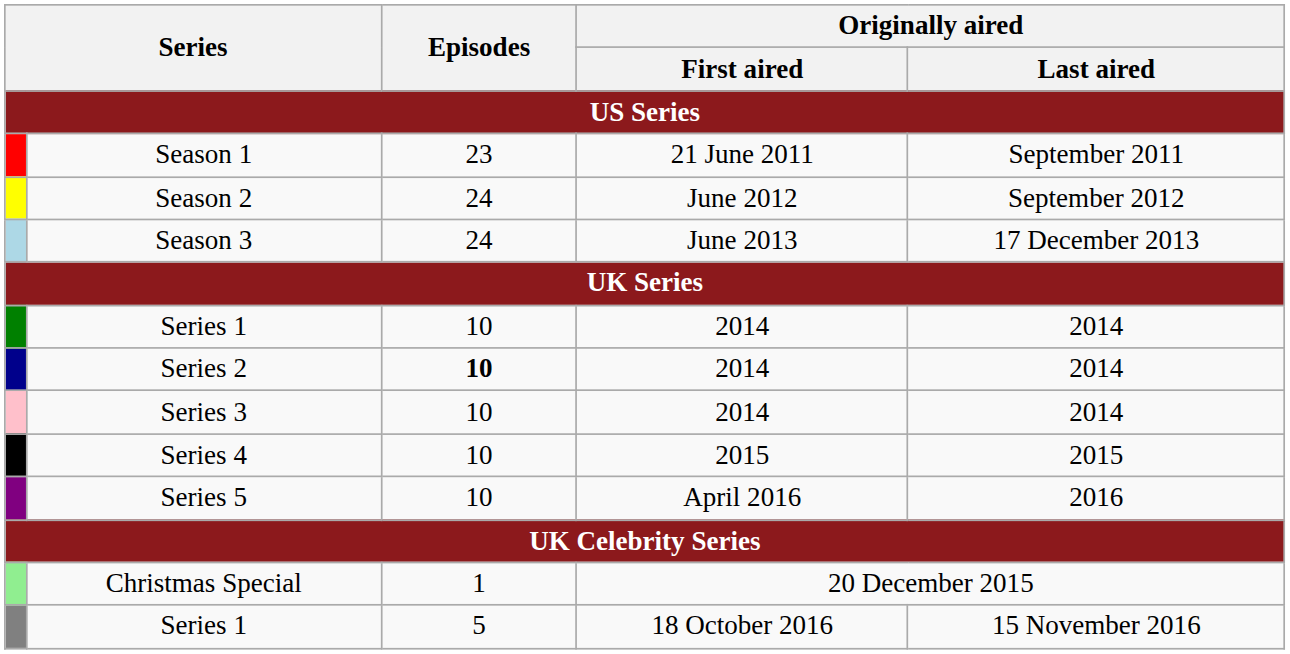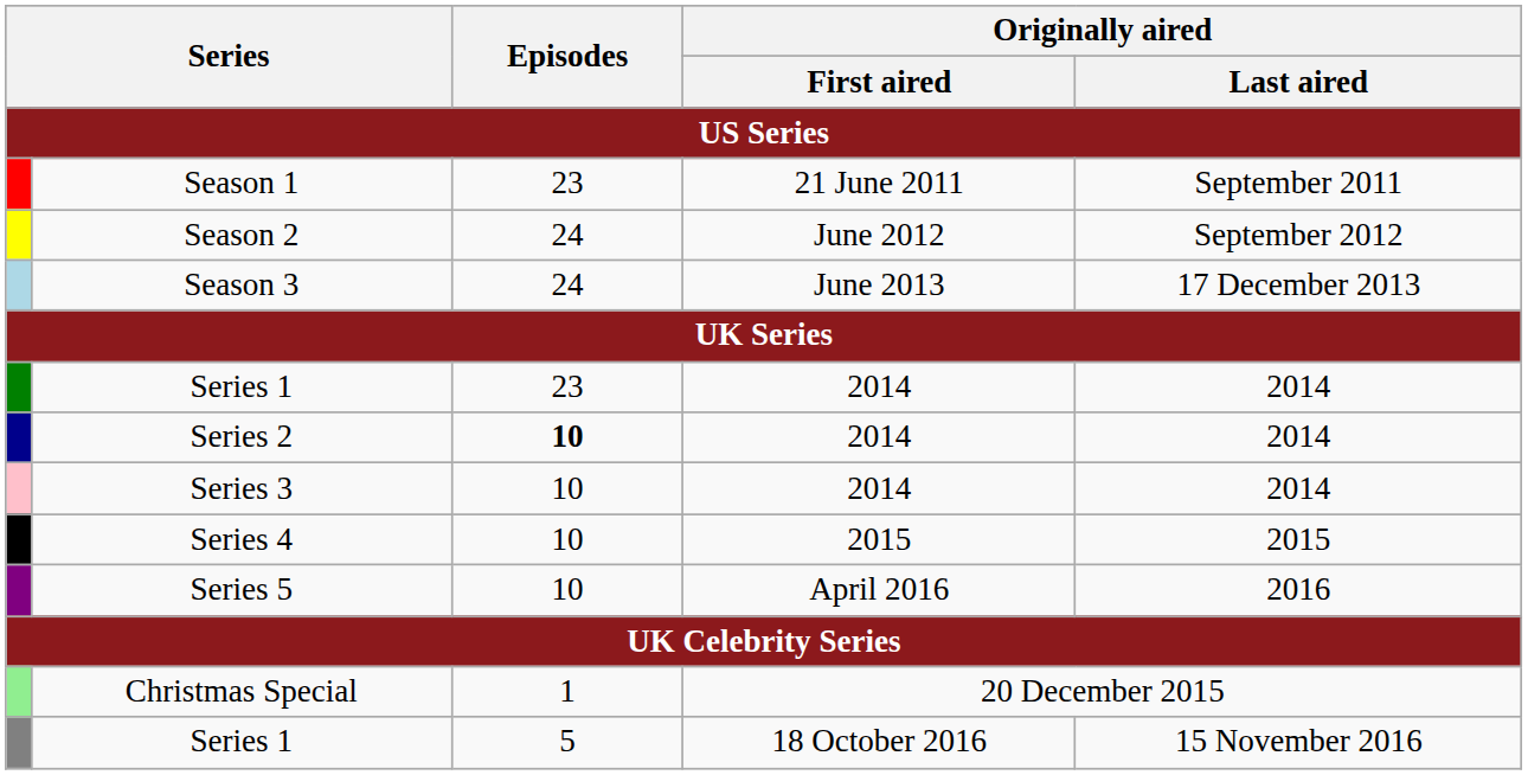 <table class="wikitable" style="text-align:center; width:60%;">
 <tr>
 <th colspan=2 rowspan=2>Series</th>
 <th rowspan=2>Episodes</th>
 <th colspan=2>Originally aired</th>
 </tr>
 <tr>
 <th>First aired</th>
 <th>Last aired</th>
 </tr>
 <tr>
 <th style="background-color: #8C191C; color: #FFFFFF;" colspan="8">US Series</th>
 </tr>
 <tr>
 <td style="background:red;"></td>
 <td>Season 1</td>
 <td>23</td>
 <td>21 June 2011</td>
 <td>September 2011</td>
 </tr>
 <tr>
 <td style="background:yellow;"></td>
 <td>Season 2</td>
 <td>24</td>
 <td>June 2012</td>
 <td>September 2012</td>
 </tr>
 <tr>
 <td style="background:lightblue;"></td>
 <td>Season 3</td>
 <td>24</td>
 <td>June 2013</td>
 <td>17 December 2013</td>
 </tr>
 <tr>
 <th style="background-color: #8C191C; color: #FFFFFF;" colspan="8">UK Series</th>
 </tr>
 <tr>
 <td style="background:green;"></td>
 <td>Series 1</td>
-<td>10</td>
+<td>23</td>
 <td>2014</td>
 <td>2014</td>
 </tr>
 <tr>
 <td style="background:darkblue;"></td>
 <td>Series 2</td>
 <td><strong>10</strong></td>
 <td>2014</td>
 <td>2014</td>
 </tr>
 <tr>
 <td style="background:pink;"></td>
 <td>Series 3</td>
 <td>10</td>
 <td>2014</td>
 <td>2014</td>
 </tr>
 <tr>
 <td style="background:black;"></td>
 <td>Series 4</td>
 <td>10</td>
 <td>2015</td>
 <td>2015</td>
 </tr>
 <tr>
 <td style="background:purple;"></td>
 <td>Series 5</td>
 <td>10</td>
 <td>April 2016</td>
 <td>2016</td>
 </tr>
 <tr>
 <th style="background-color: #8C191C; color: #FFFFFF;" colspan="8">UK  Celebrity Series</th>
 </tr>
 <tr>
 <td style="background:Lightgreen;"></td>
 <td>Christmas Special</td>
 <td>1</td>
 <td colspan=2>20 December 2015</td>
 </tr>
 <tr>
 <td style="background:gray;"></td>
 <td>Series 1</td>
 <td>5</td>
 <td>18 October 2016</td>
 <td>15 November 2016</td>
 </tr>
 </table>
